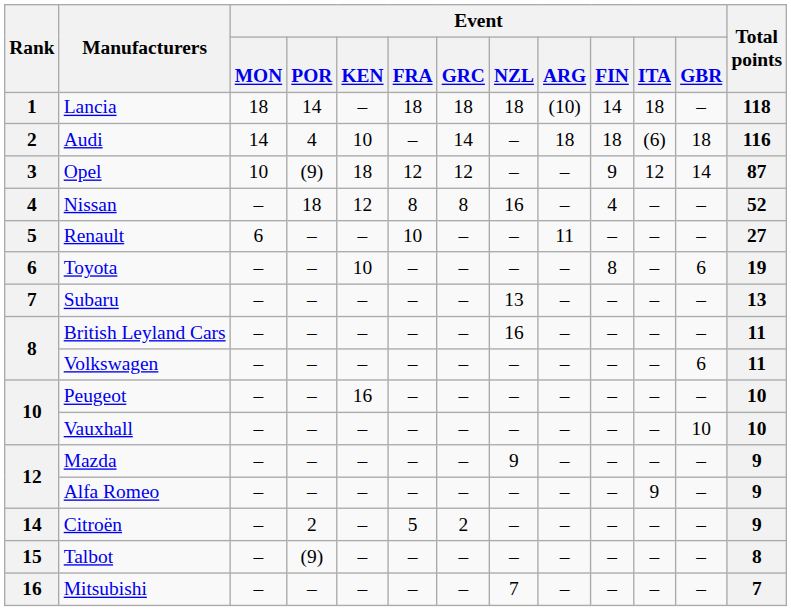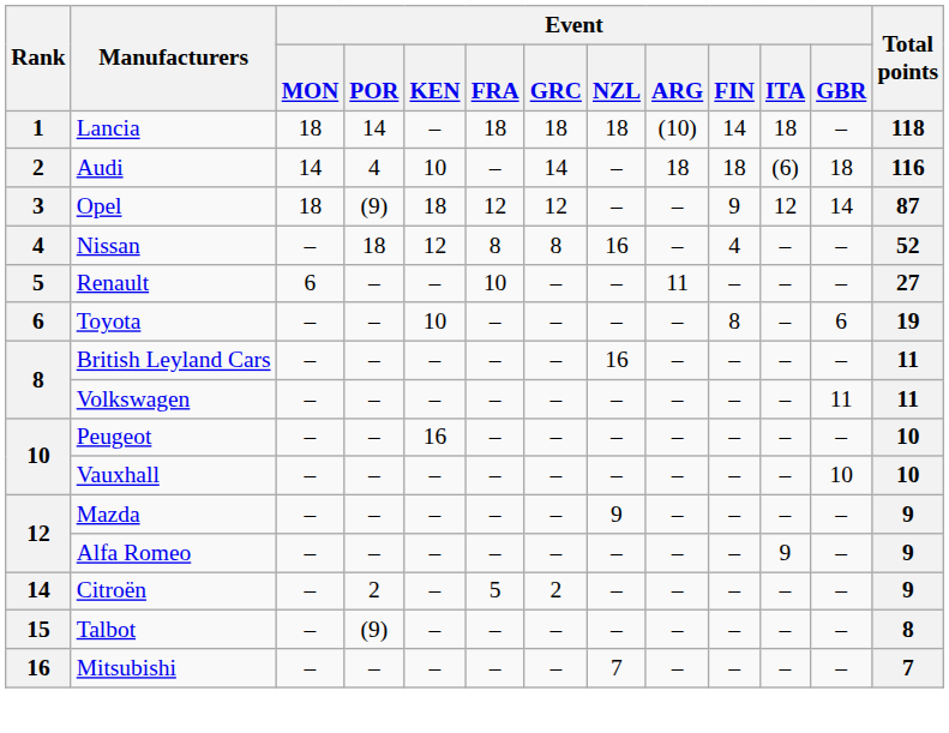 <table class="wikitable" style="text-align:center;font-size:90%;">
 <tr>
 <th rowspan=2>Rank</th>
 <th rowspan=2>Manufacturers</th>
 <th colspan=10>Event</th>
 <th rowspan=2>Total<br>points</th>
 </tr>
 <tr valign="bottom">
 <th><br><a href='#'>MON</a></th>
 <th><br><a href='#'>POR</a></th>
 <th><br><a href='#'>KEN</a></th>
 <th><br><a href='#'>FRA</a></th>
 <th><br><a href='#'>GRC</a></th>
 <th><br><a href='#'>NZL</a></th>
 <th><br><a href='#'>ARG</a></th>
 <th><br><a href='#'>FIN</a></th>
 <th><br><a href='#'>ITA</a></th>
 <th><br><a href='#'>GBR</a></th>
 </tr>
 <tr>
 <th>1</th>
 <td align=left> <a href='#'>Lancia</a></td>
 <td>18</td>
 <td>14</td>
 <td>–</td>
 <td>18</td>
 <td>18</td>
 <td>18</td>
 <td>(10)</td>
 <td>14</td>
 <td>18</td>
 <td>–</td>
 <th>118</th>
 </tr>
 <tr>
 <th>2</th>
 <td align=left> <a href='#'>Audi</a></td>
 <td>14</td>
 <td>4</td>
 <td>10</td>
 <td>–</td>
 <td>14</td>
 <td>–</td>
 <td>18</td>
 <td>18</td>
 <td>(6)</td>
 <td>18</td>
 <th>116</th>
 </tr>
 <tr>
 <th>3</th>
 <td align=left> <a href='#'>Opel</a></td>
-<td>10</td>
+<td>18</td>
 <td>(9)</td>
 <td>18</td>
 <td>12</td>
 <td>12</td>
 <td>–</td>
 <td>–</td>
 <td>9</td>
 <td>12</td>
 <td>14</td>
 <th>87</th>
 </tr>
 <tr>
 <th>4</th>
 <td align=left> <a href='#'>Nissan</a></td>
 <td>–</td>
 <td>18</td>
 <td>12</td>
 <td>8</td>
 <td>8</td>
 <td>16</td>
 <td>–</td>
 <td>4</td>
 <td>–</td>
 <td>–</td>
 <th>52</th>
 </tr>
 <tr>
 <th>5</th>
 <td align=left> <a href='#'>Renault</a></td>
 <td>6</td>
 <td>–</td>
 <td>–</td>
 <td>10</td>
 <td>–</td>
 <td>–</td>
 <td>11</td>
 <td>–</td>
 <td>–</td>
 <td>–</td>
 <th>27</th>
 </tr>
 <tr>
 <th>6</th>
 <td align=left> <a href='#'>Toyota</a></td>
 <td>–</td>
 <td>–</td>
 <td>10</td>
 <td>–</td>
 <td>–</td>
 <td>–</td>
 <td>–</td>
 <td>8</td>
 <td>–</td>
 <td>6</td>
 <th>19</th>
 </tr>
 <tr>
-<th>7</th>
-<td align=left> <a href='#'>Subaru</a></td>
-<td>–</td>
-<td>–</td>
-<td>–</td>
-<td>–</td>
-<td>–</td>
-<td>13</td>
-<td>–</td>
-<td>–</td>
-<td>–</td>
-<td>–</td>
-<th>13</th>
-</tr>
-<tr>
 <th rowspan=2>8</th>
 <td align=left> <a href='#'>British Leyland Cars</a></td>
 <td>–</td>
 <td>–</td>
 <td>–</td>
 <td>–</td>
 <td>–</td>
 <td>16</td>
 <td>–</td>
 <td>–</td>
 <td>–</td>
 <td>–</td>
 <th>11</th>
 </tr>
 <tr>
 <td align=left> <a href='#'>Volkswagen</a></td>
 <td>–</td>
 <td>–</td>
 <td>–</td>
 <td>–</td>
 <td>–</td>
 <td>–</td>
 <td>–</td>
 <td>–</td>
 <td>–</td>
-<td>6</td>
+<td>11</td>
 <th>11</th>
 </tr>
 <tr>
 <th rowspan=2>10</th>
 <td align=left> <a href='#'>Peugeot</a></td>
 <td>–</td>
 <td>–</td>
 <td>16</td>
 <td>–</td>
 <td>–</td>
 <td>–</td>
 <td>–</td>
 <td>–</td>
 <td>–</td>
 <td>–</td>
 <th>10</th>
 </tr>
 <tr>
 <td align=left> <a href='#'>Vauxhall</a></td>
 <td>–</td>
 <td>–</td>
 <td>–</td>
 <td>–</td>
 <td>–</td>
 <td>–</td>
 <td>–</td>
 <td>–</td>
 <td>–</td>
 <td>10</td>
 <th>10</th>
 </tr>
 <tr>
 <th rowspan=2>12</th>
 <td align=left> <a href='#'>Mazda</a></td>
 <td>–</td>
 <td>–</td>
 <td>–</td>
 <td>–</td>
 <td>–</td>
 <td>9</td>
 <td>–</td>
 <td>–</td>
 <td>–</td>
 <td>–</td>
 <th>9</th>
 </tr>
 <tr>
 <td align=left> <a href='#'>Alfa Romeo</a></td>
 <td>–</td>
 <td>–</td>
 <td>–</td>
 <td>–</td>
 <td>–</td>
 <td>–</td>
 <td>–</td>
 <td>–</td>
 <td>9</td>
 <td>–</td>
 <th>9</th>
 </tr>
 <tr>
 <th>14</th>
 <td align=left> <a href='#'>Citroën</a></td>
 <td>–</td>
 <td>2</td>
 <td>–</td>
 <td>5</td>
 <td>2</td>
 <td>–</td>
 <td>–</td>
 <td>–</td>
 <td>–</td>
 <td>–</td>
 <th>9</th>
 </tr>
 <tr>
 <th>15</th>
 <td align=left> <a href='#'>Talbot</a></td>
 <td>–</td>
 <td>(9)</td>
 <td>–</td>
 <td>–</td>
 <td>–</td>
 <td>–</td>
 <td>–</td>
 <td>–</td>
 <td>–</td>
 <td>–</td>
 <th>8</th>
 </tr>
 <tr>
 <th>16</th>
 <td align=left> <a href='#'>Mitsubishi</a></td>
 <td>–</td>
 <td>–</td>
 <td>–</td>
 <td>–</td>
 <td>–</td>
 <td>7</td>
 <td>–</td>
 <td>–</td>
 <td>–</td>
 <td>–</td>
 <th>7</th>
 </tr>
 </table>
